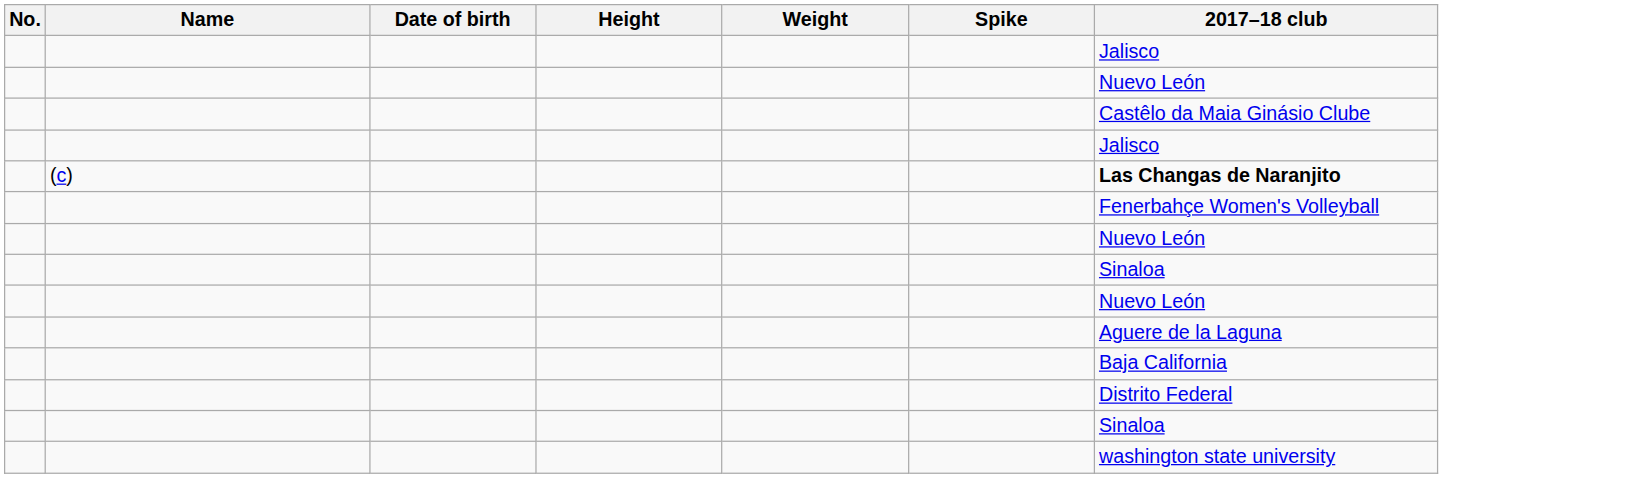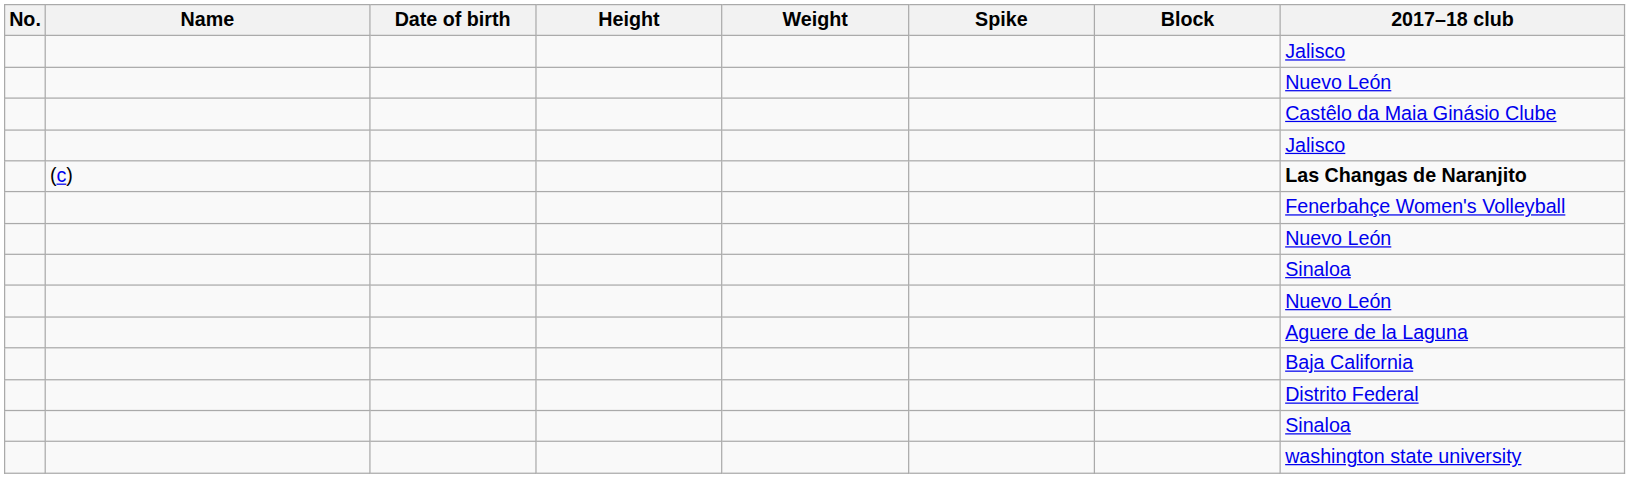 <table class="wikitable sortable" style="font-size:100%; text-align:center;">
 <tr>
 <th>No.</th>
 <th style="width:16em">Name</th>
 <th style="width:8em">Date of birth</th>
 <th style="width:9em">Height</th>
 <th style="width:9em">Weight</th>
 <th style="width:9em">Spike</th>
+<th style="width:9em">Block</th>
 <th style="width:17em">2017–18 club</th>
 </tr>
 <tr>
 <td></td>
 <td align=left></td>
 <td align=right></td>
+<td></td>
 <td></td>
 <td></td>
 <td></td>
 <td align=left> <a href='#'>Jalisco</a></td>
 </tr>
 <tr>
 <td></td>
 <td align=left></td>
 <td align=right></td>
 <td></td>
 <td></td>
 <td></td>
+<td></td>
 <td align=left> <a href='#'>Nuevo León</a></td>
 </tr>
 <tr>
 <td></td>
 <td align=left></td>
 <td align=right></td>
+<td></td>
 <td></td>
 <td></td>
 <td></td>
 <td align=left> <a href='#'>Castêlo da Maia Ginásio Clube</a></td>
 </tr>
 <tr>
 <td></td>
 <td align=left></td>
 <td align=right></td>
 <td></td>
 <td></td>
 <td></td>
+<td></td>
 <td align=left> <a href='#'>Jalisco</a></td>
 </tr>
 <tr>
 <td></td>
 <td align=left> (<a href='#'>c</a>)</td>
 <td align=right></td>
+<td></td>
 <td></td>
 <td></td>
 <td></td>
 <td align=left><strong> Las Changas de Naranjito</strong></td>
 </tr>
 <tr>
 <td></td>
 <td align=left></td>
 <td align=right></td>
 <td></td>
 <td></td>
 <td></td>
+<td></td>
 <td align=left> <a href='#'>Fenerbahçe Women's Volleyball</a></td>
 </tr>
 <tr>
 <td></td>
 <td align=left></td>
 <td align=right></td>
+<td></td>
 <td></td>
 <td></td>
 <td></td>
 <td align=left> <a href='#'>Nuevo León</a></td>
 </tr>
 <tr>
 <td></td>
 <td align=left></td>
 <td align=right></td>
 <td></td>
 <td></td>
 <td></td>
+<td></td>
 <td align=left> <a href='#'>Sinaloa</a></td>
 </tr>
 <tr>
 <td></td>
 <td align=left></td>
 <td align=right></td>
+<td></td>
 <td></td>
 <td></td>
 <td></td>
 <td align=left> <a href='#'>Nuevo León</a></td>
 </tr>
 <tr>
 <td></td>
 <td align=left></td>
 <td align=right></td>
 <td></td>
 <td></td>
 <td></td>
+<td></td>
 <td align=left> <a href='#'>Aguere de la Laguna</a></td>
 </tr>
 <tr>
 <td></td>
 <td align=left></td>
 <td align=right></td>
+<td></td>
 <td></td>
 <td></td>
 <td></td>
 <td align=left> <a href='#'>Baja California</a></td>
 </tr>
 <tr>
 <td></td>
 <td align=left></td>
 <td align=right></td>
 <td></td>
 <td></td>
 <td></td>
+<td></td>
 <td align=left> <a href='#'>Distrito Federal</a></td>
 </tr>
 <tr>
 <td></td>
 <td align=left></td>
 <td align=right></td>
+<td></td>
 <td></td>
 <td></td>
 <td></td>
 <td align=left> <a href='#'>Sinaloa</a></td>
 </tr>
 <tr>
 <td></td>
 <td align=left></td>
 <td align=right></td>
 <td></td>
 <td></td>
 <td></td>
+<td></td>
 <td align=left> <a href='#'>washington state university</a></td>
 </tr>
 </table>
